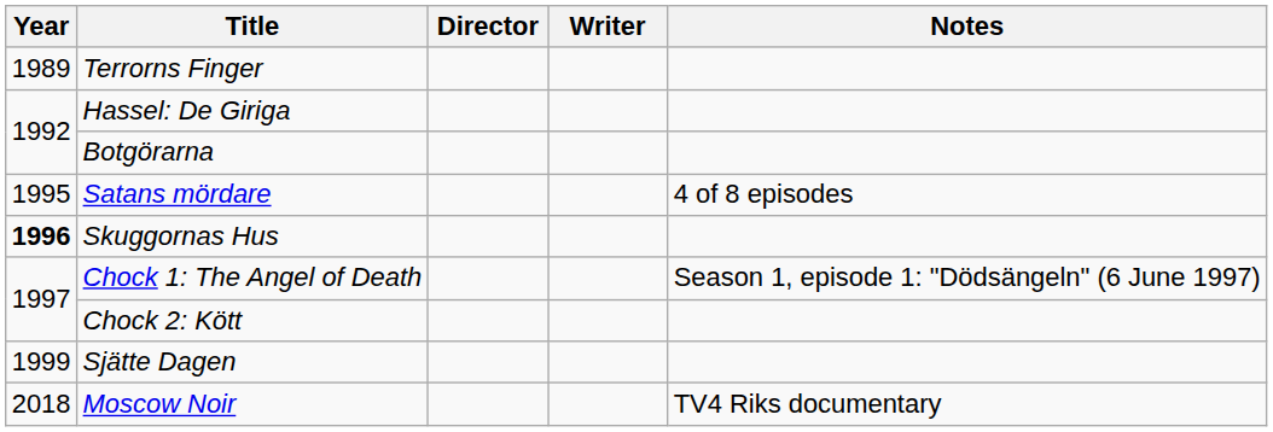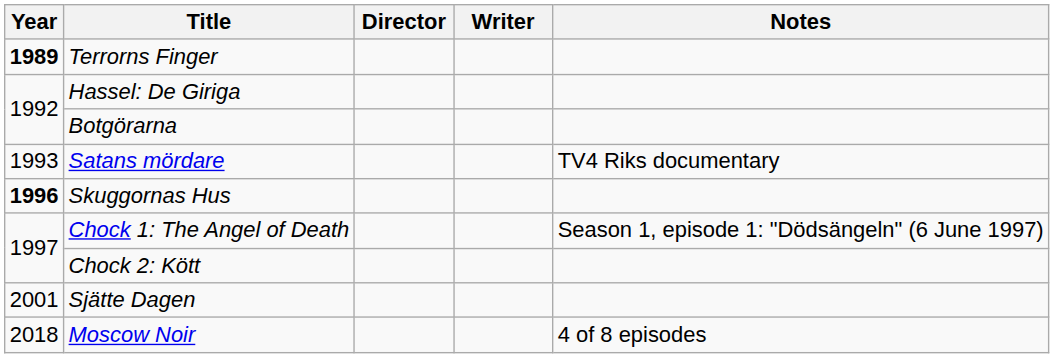 <table class="wikitable">
 <tr>
 <th>Year</th>
 <th>Title</th>
 <th width="65">Director</th>
 <th width="65">Writer</th>
 <th>Notes</th>
 </tr>
 <tr>
-<td>1989</td>
+<td><strong>1989</strong></td>
 <td><em>Terrorns Finger</em></td>
 <td></td>
 <td></td>
 <td></td>
 </tr>
 <tr>
 <td rowspan=2>1992</td>
 <td><em>Hassel: De Giriga</em></td>
 <td></td>
 <td></td>
 <td></td>
 </tr>
 <tr>
 <td><em>Botgörarna</em></td>
 <td></td>
 <td></td>
 <td></td>
 </tr>
 <tr>
-<td>1995</td>
+<td>1993</td>
 <td><em><a href='#'>Satans mördare</a></em></td>
 <td></td>
 <td></td>
-<td>4 of 8 episodes</td>
+<td>TV4 Riks documentary</td>
 </tr>
 <tr>
 <td><strong>1996</strong></td>
 <td><em>Skuggornas Hus</em></td>
 <td></td>
 <td></td>
 <td></td>
 </tr>
 <tr>
 <td rowspan=2>1997</td>
 <td><em><a href='#'>Chock</a> 1: The Angel of Death</em></td>
 <td></td>
 <td></td>
 <td>Season 1, episode 1: "Dödsängeln" (6 June 1997)</td>
 </tr>
 <tr>
 <td><em>Chock 2: Kött</em></td>
 <td></td>
 <td></td>
 <td></td>
 </tr>
 <tr>
-<td>1999</td>
+<td>2001</td>
 <td><em>Sjätte Dagen</em></td>
 <td></td>
 <td></td>
 <td></td>
 </tr>
 <tr>
 <td>2018</td>
 <td><em><a href='#'>Moscow Noir</a></em></td>
 <td></td>
 <td></td>
-<td>TV4 Riks documentary</td>
+<td>4 of 8 episodes</td>
 </tr>
 </table>
